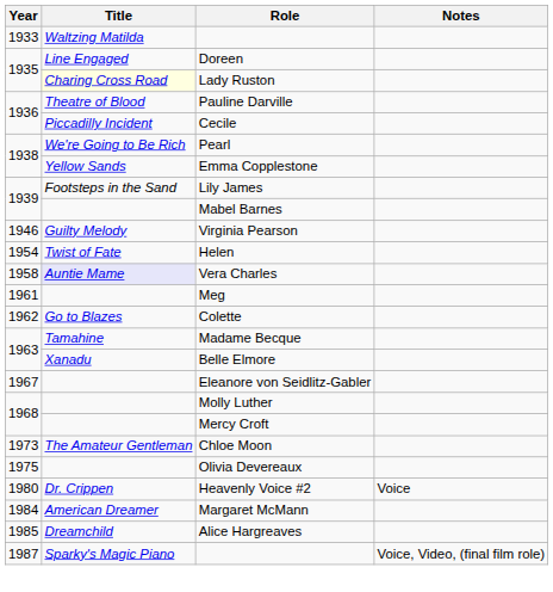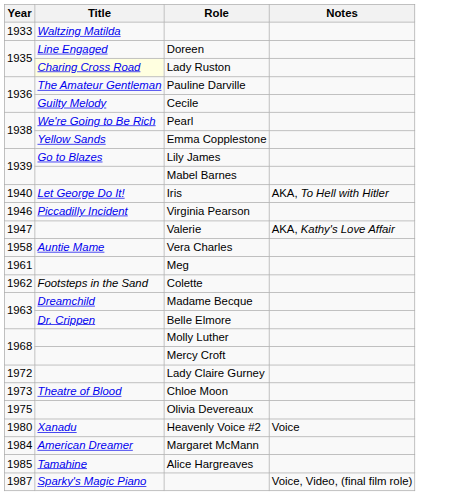 <table class="wikitable sortable">
 <tr>
 <th>Year</th>
 <th>Title</th>
 <th>Role</th>
 <th class="unsortable">Notes</th>
 </tr>
 <tr>
 <td>1933</td>
 <td><em><a href='#'>Waltzing Matilda</a></em></td>
 <td></td>
 <td></td>
 </tr>
 <tr>
 <td rowspan=2>1935</td>
 <td><em><a href='#'>Line Engaged</a></em></td>
 <td>Doreen</td>
 <td></td>
 </tr>
 <tr>
 <td style="background: lightyellow;"><em><a href='#'>Charing Cross Road</a></em></td>
 <td>Lady Ruston</td>
 <td></td>
 </tr>
 <tr>
 <td rowspan=2>1936</td>
-<td><em><a href='#'>Theatre of Blood</a></em></td>
+<td><em><a href='#'>The Amateur Gentleman</a></em></td>
 <td>Pauline Darville</td>
 <td></td>
 </tr>
 <tr>
-<td><em><a href='#'>Piccadilly Incident</a></em></td>
+<td><em><a href='#'>Guilty Melody</a></em></td>
 <td>Cecile</td>
 <td></td>
 </tr>
 <tr>
 <td rowspan=2>1938</td>
 <td><em><a href='#'>We're Going to Be Rich</a></em></td>
 <td>Pearl</td>
 <td></td>
 </tr>
 <tr>
 <td><em><a href='#'>Yellow Sands</a></em></td>
 <td>Emma Copplestone</td>
 <td></td>
 </tr>
 <tr>
 <td rowspan=2>1939</td>
-<td><em>Footsteps in the Sand</em></td>
+<td><em><a href='#'>Go to Blazes</a></em></td>
 <td>Lily James</td>
 <td></td>
 </tr>
 <tr>
 <td><em></em></td>
 <td>Mabel Barnes</td>
 <td></td>
 </tr>
 <tr>
+<td>1940</td>
+<td><em><a href='#'>Let George Do It!</a></em></td>
+<td>Iris</td>
+<td>AKA, <em>To Hell with Hitler</em></td>
+</tr>
+<tr>
 <td>1946</td>
-<td><em><a href='#'>Guilty Melody</a></em></td>
+<td><em><a href='#'>Piccadilly Incident</a></em></td>
 <td>Virginia Pearson</td>
 <td></td>
 </tr>
 <tr>
-<td>1954</td>
-<td><em><a href='#'>Twist of Fate</a></em></td>
-<td>Helen</td>
-<td></td>
+<td>1947</td>
+<td><em></em></td>
+<td>Valerie</td>
+<td>AKA, <em>Kathy's Love Affair</em></td>
 </tr>
 <tr>
 <td>1958</td>
-<td style="background: lavender;"><em><a href='#'>Auntie Mame</a></em></td>
+<td><em><a href='#'>Auntie Mame</a></em></td>
 <td>Vera Charles</td>
 <td></td>
 </tr>
 <tr>
 <td>1961</td>
 <td><em></em></td>
 <td>Meg</td>
 <td></td>
 </tr>
 <tr>
 <td>1962</td>
-<td><em><a href='#'>Go to Blazes</a></em></td>
+<td><em>Footsteps in the Sand</em></td>
 <td>Colette</td>
 <td></td>
 </tr>
 <tr>
 <td rowspan=2>1963</td>
-<td><em><a href='#'>Tamahine</a></em></td>
+<td><em><a href='#'>Dreamchild</a></em></td>
 <td>Madame Becque</td>
 <td></td>
 </tr>
 <tr>
-<td><em><a href='#'>Xanadu</a></em></td>
+<td><em><a href='#'>Dr. Crippen</a></em></td>
 <td>Belle Elmore</td>
-<td></td>
-</tr>
-<tr>
-<td>1967</td>
-<td><em></em></td>
-<td>Eleanore von Seidlitz-Gabler</td>
 <td></td>
 </tr>
 <tr>
 <td rowspan=2>1968</td>
 <td><em></em></td>
 <td>Molly Luther</td>
 <td></td>
 </tr>
 <tr>
 <td><em></em></td>
 <td>Mercy Croft</td>
 <td></td>
 </tr>
 <tr>
+<td>1972</td>
+<td><em></em></td>
+<td>Lady Claire Gurney</td>
+<td></td>
+</tr>
+<tr>
 <td>1973</td>
-<td><em><a href='#'>The Amateur Gentleman</a></em></td>
+<td><em><a href='#'>Theatre of Blood</a></em></td>
 <td>Chloe Moon</td>
 <td></td>
 </tr>
 <tr>
 <td>1975</td>
 <td><em></em></td>
 <td>Olivia Devereaux</td>
 <td></td>
 </tr>
 <tr>
 <td>1980</td>
-<td><em><a href='#'>Dr. Crippen</a></em></td>
+<td><em><a href='#'>Xanadu</a></em></td>
 <td>Heavenly Voice #2</td>
 <td>Voice</td>
 </tr>
 <tr>
 <td>1984</td>
 <td><em><a href='#'>American Dreamer</a></em></td>
 <td>Margaret McMann</td>
 <td></td>
 </tr>
 <tr>
 <td>1985</td>
-<td><em><a href='#'>Dreamchild</a></em></td>
+<td><em><a href='#'>Tamahine</a></em></td>
 <td>Alice Hargreaves</td>
 <td></td>
 </tr>
 <tr>
 <td>1987</td>
 <td><em><a href='#'>Sparky's Magic Piano</a></em></td>
 <td></td>
 <td>Voice, Video, (final film role)</td>
 </tr>
 </table>
